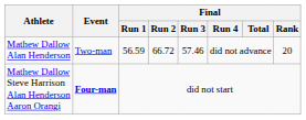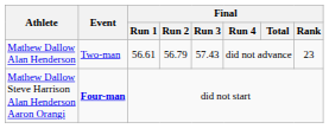 <table class="wikitable" style="font-size:90%">
 <tr>
 <th rowspan="2">Athlete</th>
 <th rowspan="2">Event</th>
 <th colspan="6">Final</th>
 </tr>
 <tr>
 <th>Run 1</th>
 <th>Run 2</th>
 <th>Run 3</th>
 <th>Run 4</th>
 <th>Total</th>
 <th>Rank</th>
 </tr>
 <tr>
 <td><a href='#'>Mathew Dallow</a><br><a href='#'>Alan Henderson</a></td>
 <td><a href='#'>Two-man</a></td>
-<td align="center">56.59</td>
-<td align="center">66.72</td>
-<td align="center">57.46</td>
+<td align="center">56.61</td>
+<td align="center">56.79</td>
+<td align="center">57.43</td>
 <td colspan=2 align="center">did not advance</td>
-<td align="center">20</td>
+<td align="center">23</td>
 </tr>
 <tr>
 <td><a href='#'>Mathew Dallow</a><br>Steve Harrison<br><a href='#'>Alan Henderson</a><br><a href='#'>Aaron Orangi</a></td>
 <td><strong><a href='#'>Four-man</a></strong></td>
 <td colspan=6 align="center">did not start</td>
 </tr>
 </table>
